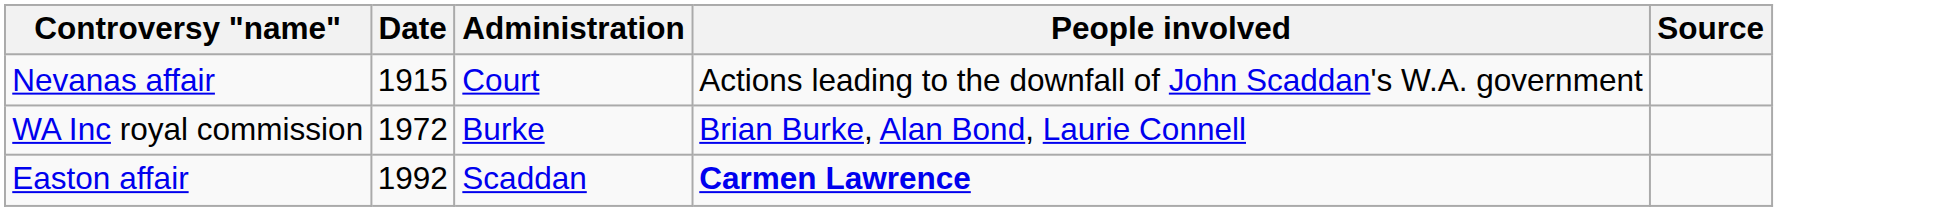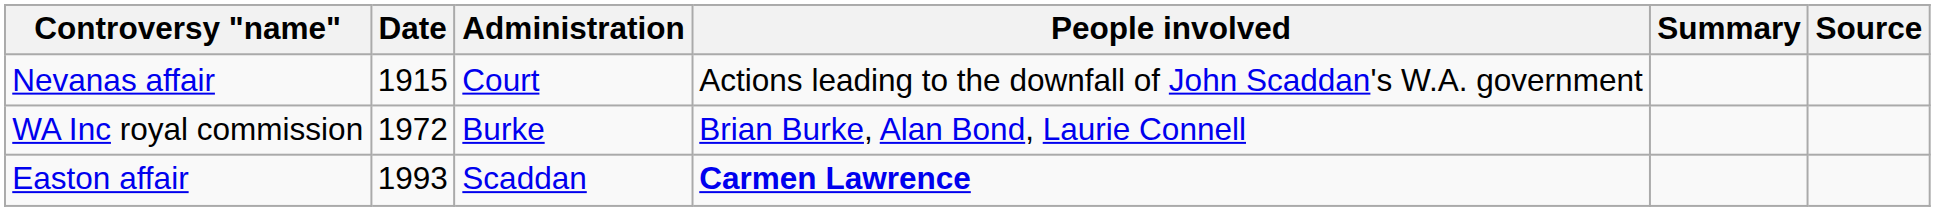 <table Class="wikitable sortable">
 <tr>
 <th>Controversy "name"<br></th>
 <th>Date<br></th>
 <th>Administration<br></th>
 <th>People involved<br></th>
+<th>Summary<br></th>
 <th>Source<br></th>
 </tr>
 <tr>
 <td><a href='#'>Nevanas affair</a></td>
 <td>1915</td>
 <td><a href='#'>Court</a></td>
 <td>Actions leading to the downfall of <a href='#'>John Scaddan</a>'s W.A. government</td>
 <td></td>
+<td></td>
 </tr>
 <tr>
 <td><a href='#'>WA Inc</a> royal commission</td>
 <td>1972</td>
 <td><a href='#'>Burke</a></td>
 <td><a href='#'>Brian Burke</a>, <a href='#'>Alan Bond</a>, <a href='#'>Laurie Connell</a></td>
 <td></td>
+<td></td>
 </tr>
 <tr>
 <td><a href='#'>Easton affair</a></td>
-<td>1992</td>
+<td>1993</td>
 <td><a href='#'>Scaddan</a></td>
 <td><strong><a href='#'>Carmen Lawrence</a></strong></td>
 <td></td>
+<td></td>
 </tr>
 </table>
